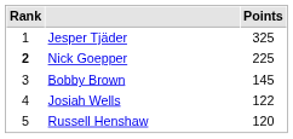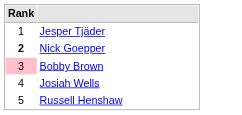 <table cellspacing="1" cellpadding="3" style="border:1px solid #AAAAAA;font-size:86%">
 <tr bgcolor="#E4E4E4">
 <th style="border-bottom:1px solid #AAAAAA" width=10>Rank</th>
 <th style="border-bottom:1px solid #AAAAAA" width=200></th>
-<th style="border-bottom:1px solid #AAAAAA" width=20>Points</th>
 </tr>
 <tr>
 <td style="text-align:center;">1</td>
 <td> <a href='#'>Jesper Tjäder</a></td>
-<td align=center>325</td>
 </tr>
 <tr>
 <td style="text-align:center;"><strong>2</strong></td>
 <td> <a href='#'>Nick Goepper</a></td>
-<td align=center>225</td>
 </tr>
 <tr>
-<td style="text-align:center;">3</td>
+<td style="background: pink; text-align:center;">3</td>
 <td> <a href='#'>Bobby Brown</a></td>
-<td align=center>145</td>
 </tr>
 <tr>
 <td style="text-align:center;">4</td>
 <td> <a href='#'>Josiah Wells</a></td>
-<td align=center>122</td>
 </tr>
 <tr>
 <td style="text-align:center;">5</td>
 <td> <a href='#'>Russell Henshaw</a></td>
-<td align=center>120</td>
 </tr>
 </table>
